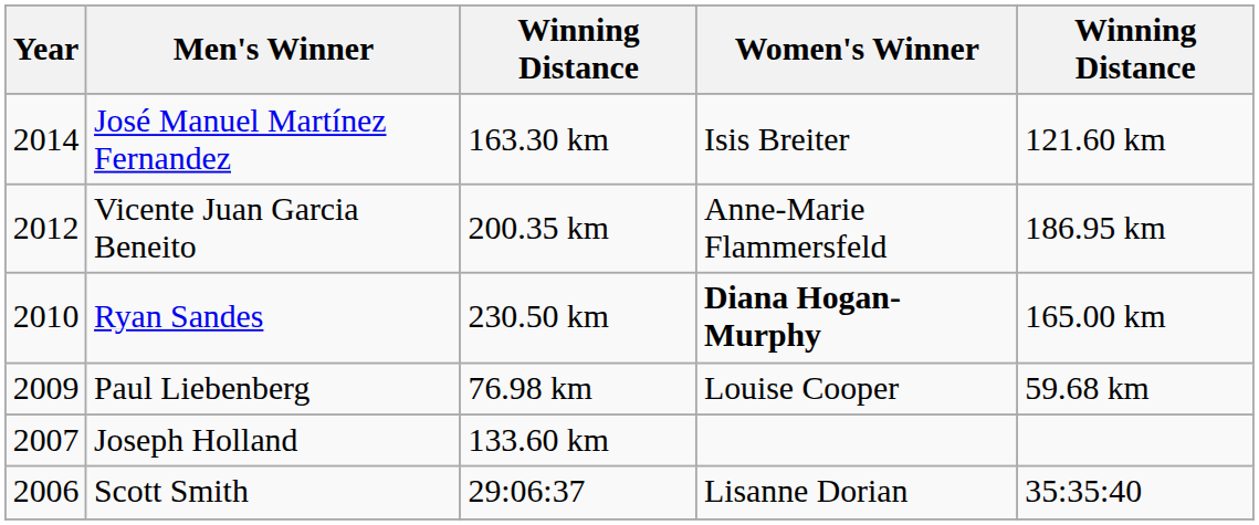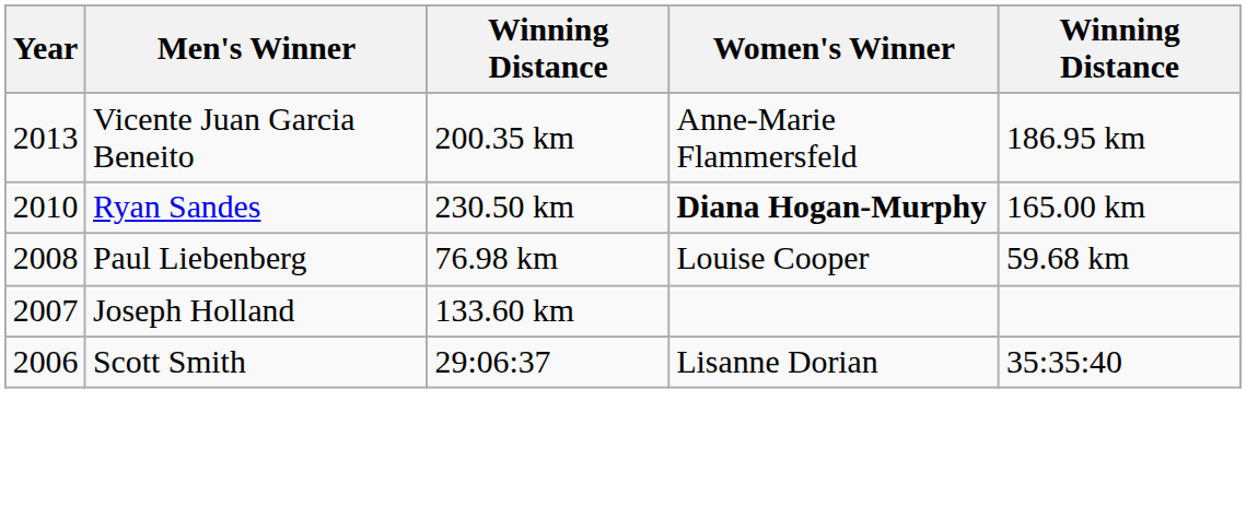 <table class="wikitable">
 <tr>
 <th>Year</th>
 <th>Men's Winner</th>
 <th>Winning Distance</th>
 <th>Women's Winner</th>
 <th>Winning Distance</th>
 </tr>
 <tr>
-<td>2014</td>
-<td> <a href='#'>José Manuel Martínez Fernandez</a></td>
-<td>163.30 km</td>
-<td> Isis Breiter</td>
-<td>121.60 km</td>
-</tr>
-<tr>
-<td>2012</td>
+<td>2013</td>
 <td> Vicente Juan Garcia Beneito</td>
 <td>200.35 km</td>
 <td> Anne-Marie Flammersfeld</td>
 <td>186.95 km</td>
 </tr>
 <tr>
 <td>2010</td>
 <td> <a href='#'>Ryan Sandes</a></td>
 <td>230.50 km</td>
 <td><strong> Diana Hogan-Murphy</strong></td>
 <td>165.00 km</td>
 </tr>
 <tr>
-<td>2009</td>
+<td>2008</td>
 <td> Paul Liebenberg</td>
 <td>76.98 km</td>
 <td> Louise Cooper</td>
 <td>59.68 km</td>
 </tr>
 <tr>
 <td>2007</td>
 <td> Joseph Holland</td>
 <td>133.60 km</td>
 <td></td>
 <td></td>
 </tr>
 <tr>
 <td>2006</td>
 <td> Scott Smith</td>
 <td>29:06:37</td>
 <td> Lisanne Dorian</td>
 <td>35:35:40</td>
 </tr>
 </table>
